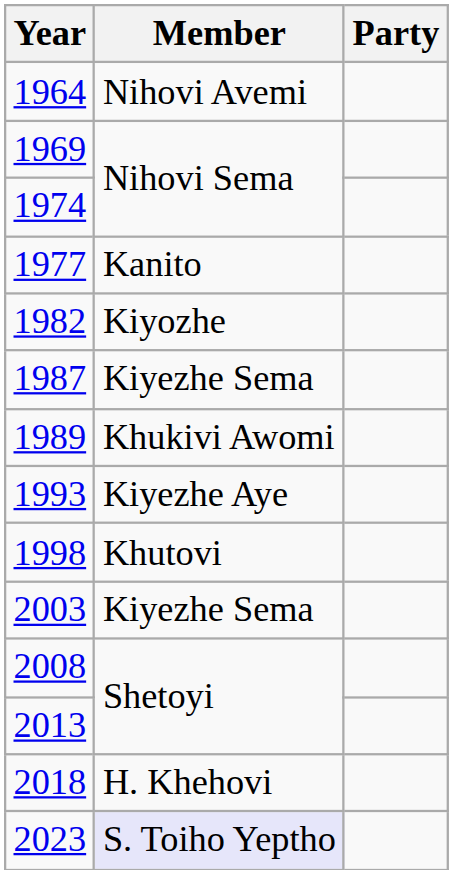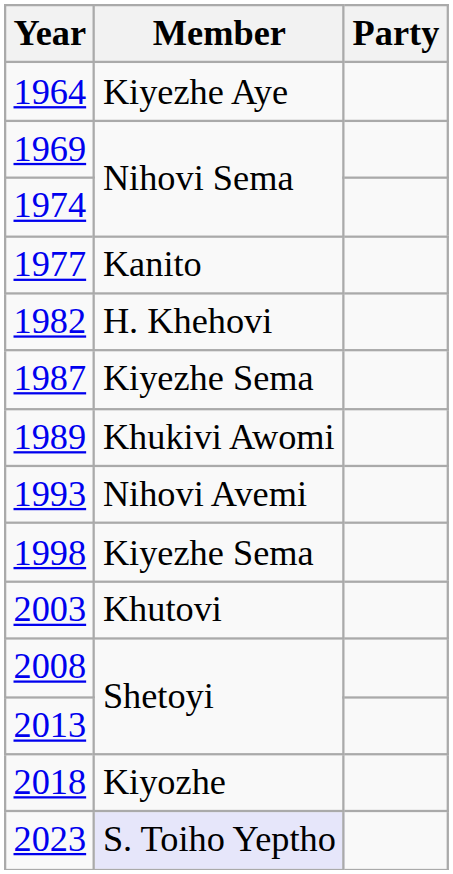 <table class="wikitable sortable">
 <tr>
 <th>Year</th>
 <th>Member</th>
 <th colspan="2">Party</th>
 </tr>
 <tr>
 <td><a href='#'>1964</a></td>
-<td>Nihovi Avemi</td>
+<td>Kiyezhe Aye</td>
 <td></td>
 </tr>
 <tr>
 <td><a href='#'>1969</a></td>
 <td rowspan=2>Nihovi Sema</td>
 <td></td>
 </tr>
 <tr>
 <td><a href='#'>1974</a></td>
 </tr>
 <tr>
 <td><a href='#'>1977</a></td>
 <td>Kanito</td>
 <td></td>
 </tr>
 <tr>
 <td><a href='#'>1982</a></td>
-<td>Kiyozhe</td>
+<td>H. Khehovi</td>
 <td></td>
 </tr>
 <tr>
 <td><a href='#'>1987</a></td>
 <td>Kiyezhe Sema</td>
 <td></td>
 </tr>
 <tr>
 <td><a href='#'>1989</a></td>
 <td>Khukivi Awomi</td>
 <td></td>
 </tr>
 <tr>
 <td><a href='#'>1993</a></td>
-<td>Kiyezhe Aye</td>
+<td>Nihovi Avemi</td>
 <td></td>
 </tr>
 <tr>
 <td><a href='#'>1998</a></td>
-<td>Khutovi</td>
+<td>Kiyezhe Sema</td>
 </tr>
 <tr>
 <td><a href='#'>2003</a></td>
-<td>Kiyezhe Sema</td>
+<td>Khutovi</td>
 <td></td>
 </tr>
 <tr>
 <td><a href='#'>2008</a></td>
 <td rowspan=2>Shetoyi</td>
 </tr>
 <tr>
 <td><a href='#'>2013</a></td>
 <td></td>
 </tr>
 <tr>
 <td><a href='#'>2018</a></td>
-<td>H. Khehovi</td>
+<td>Kiyozhe</td>
 <td></td>
 </tr>
 <tr>
 <td><a href='#'>2023</a></td>
 <td style="background: lavender;">S. Toiho Yeptho</td>
 <td></td>
 </tr>
 </table>
